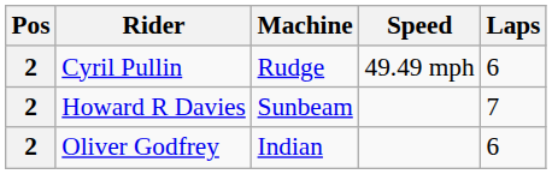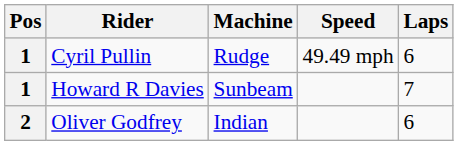 <table class="wikitable">
 <tr>
 <th>Pos</th>
 <th>Rider</th>
 <th>Machine</th>
 <th>Speed</th>
 <th>Laps</th>
 </tr>
 <tr>
-<th>2</th>
+<th>1</th>
 <td><a href='#'>Cyril Pullin</a></td>
 <td><a href='#'>Rudge</a></td>
 <td>49.49 mph</td>
 <td>6</td>
 </tr>
 <tr>
-<th>2</th>
+<th>1</th>
 <td><a href='#'>Howard R Davies</a></td>
 <td><a href='#'>Sunbeam</a></td>
 <td></td>
 <td>7</td>
 </tr>
 <tr>
 <th>2</th>
 <td><a href='#'>Oliver Godfrey</a></td>
 <td><a href='#'>Indian</a></td>
 <td></td>
 <td>6</td>
 </tr>
 </table>
